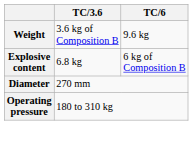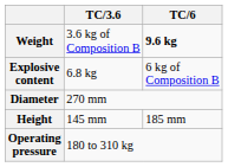 <table class=wikitable>
 <tr>
 <th></th>
 <th>TC/3.6</th>
 <th>TC/6</th>
 </tr>
 <tr>
 <th>Weight</th>
 <td>3.6 kg of <br> <a href='#'>Composition B</a></td>
-<td>9.6 kg</td>
+<td><strong>9.6 kg</strong></td>
 </tr>
 <tr>
 <th>Explosive <br> content</th>
 <td>6.8 kg</td>
 <td>6 kg of <br> <a href='#'>Composition B</a></td>
 </tr>
 <tr>
 <th>Diameter</th>
 <td colspan=2>270 mm</td>
 </tr>
 <tr>
+<th>Height</th>
+<td>145 mm</td>
+<td>185 mm</td>
+</tr>
+<tr>
 <th>Operating <br> pressure</th>
 <td colspan=2>180 to 310 kg</td>
 </tr>
 </table>
